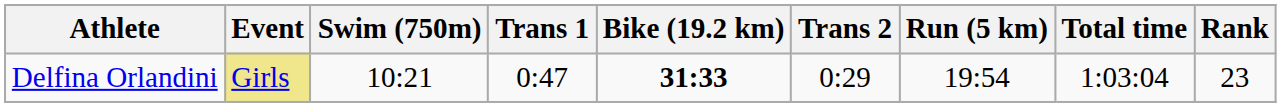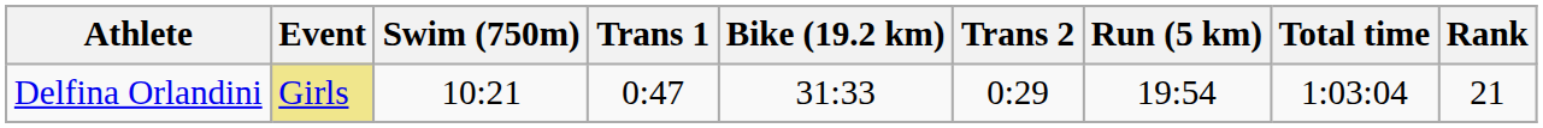 <table class="wikitable" style="font-size:90%;">
 <tr>
 <th>Athlete</th>
 <th>Event</th>
 <th>Swim (750m)</th>
 <th>Trans 1</th>
 <th>Bike (19.2 km)</th>
 <th>Trans 2</th>
 <th>Run (5 km)</th>
 <th>Total time</th>
 <th>Rank</th>
 </tr>
 <tr align=center>
 <td align=left><a href='#'>Delfina Orlandini</a></td>
 <td align=left style="background: khaki;"><a href='#'>Girls</a></td>
 <td>10:21</td>
 <td>0:47</td>
-<td><strong>31:33</strong></td>
+<td>31:33</td>
 <td>0:29</td>
 <td>19:54</td>
 <td>1:03:04</td>
-<td>23</td>
+<td>21</td>
 </tr>
 </table>
